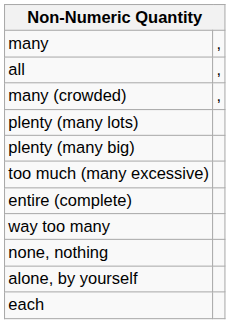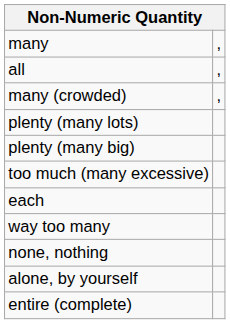 <table class="wikitable mw-collapsible mw-collapsed">
 <tr>
 <th colspan="2">Non-Numeric Quantity</th>
 </tr>
 <tr>
 <td>many</td>
 <td>, </td>
 </tr>
 <tr>
 <td>all</td>
 <td>, </td>
 </tr>
 <tr>
 <td>many (crowded)</td>
 <td>, </td>
 </tr>
 <tr>
 <td>plenty (many lots)</td>
 <td></td>
 </tr>
 <tr>
 <td>plenty (many big)</td>
 <td></td>
 </tr>
 <tr>
 <td>too much (many excessive)</td>
 <td></td>
 </tr>
 <tr>
-<td>entire (complete)</td>
+<td>each</td>
 <td></td>
 </tr>
 <tr>
 <td>way too many</td>
 <td></td>
 </tr>
 <tr>
 <td>none, nothing</td>
 <td></td>
 </tr>
 <tr>
 <td>alone, by yourself</td>
 <td></td>
 </tr>
 <tr>
-<td>each</td>
+<td>entire (complete)</td>
 <td></td>
 </tr>
 </table>
